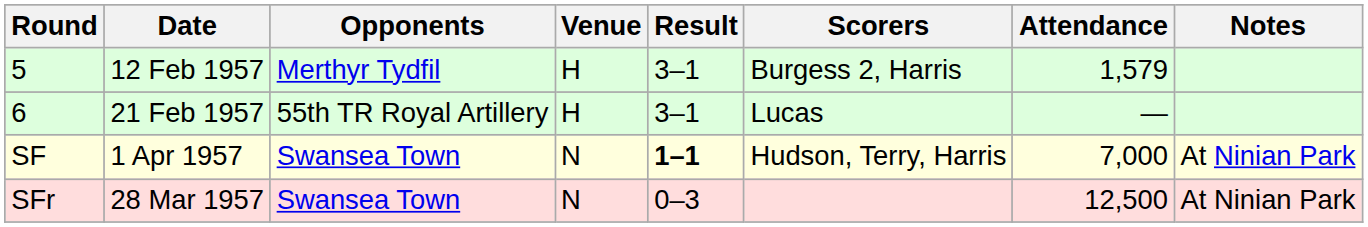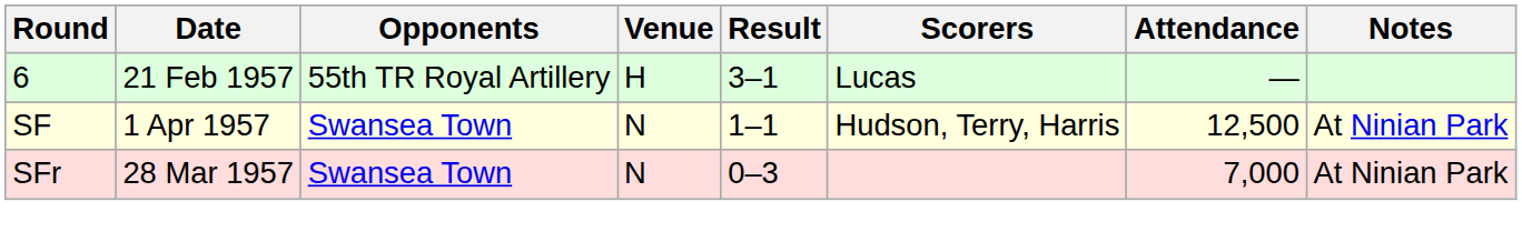 <table class="wikitable">
 <tr>
 <th>Round</th>
 <th>Date</th>
 <th>Opponents</th>
 <th>Venue</th>
 <th>Result</th>
 <th>Scorers</th>
 <th>Attendance</th>
 <th>Notes</th>
-</tr>
-<tr bgcolor="#ddffdd">
-<td>5</td>
-<td>12 Feb 1957</td>
-<td><a href='#'>Merthyr Tydfil</a></td>
-<td>H</td>
-<td>3–1</td>
-<td>Burgess 2, Harris</td>
-<td align="right">1,579</td>
-<td></td>
 </tr>
 <tr bgcolor="#ddffdd">
 <td>6</td>
 <td>21 Feb 1957</td>
 <td>55th TR Royal Artillery</td>
 <td>H</td>
 <td>3–1</td>
 <td>Lucas</td>
 <td align="right">—</td>
 <td></td>
 </tr>
 <tr bgcolor="#ffffdd">
 <td>SF</td>
 <td>1 Apr 1957</td>
 <td><a href='#'>Swansea Town</a></td>
 <td>N</td>
-<td><strong>1–1</strong></td>
+<td>1–1</td>
 <td>Hudson, Terry, Harris</td>
-<td align="right">7,000</td>
+<td align="right">12,500</td>
 <td>At <a href='#'>Ninian Park</a></td>
 </tr>
 <tr bgcolor="#ffdddd">
 <td>SFr</td>
 <td>28 Mar 1957</td>
 <td><a href='#'>Swansea Town</a></td>
 <td>N</td>
 <td>0–3</td>
 <td></td>
-<td align="right">12,500</td>
+<td align="right">7,000</td>
 <td>At Ninian Park</td>
 </tr>
 </table>
